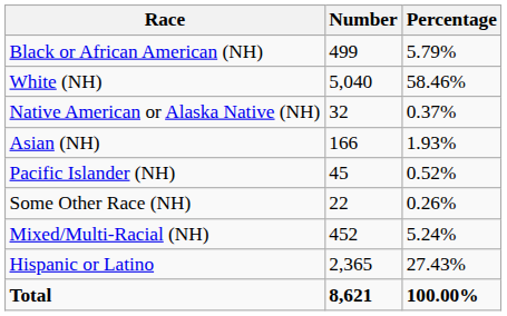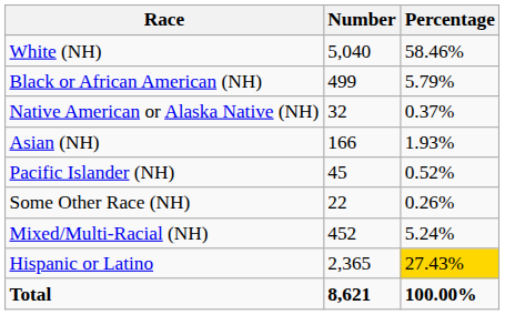 <table class="wikitable">
 <tr>
 <th>Race</th>
 <th>Number</th>
 <th>Percentage</th>
 </tr>
 <tr>
+<td><a href='#'>White</a> (NH)</td>
+<td>5,040</td>
+<td>58.46%</td>
+</tr>
+<tr>
 <td><a href='#'>Black or African American</a> (NH)</td>
 <td>499</td>
 <td>5.79%</td>
-</tr>
-<tr>
-<td><a href='#'>White</a> (NH)</td>
-<td>5,040</td>
-<td>58.46%</td>
 </tr>
 <tr>
 <td><a href='#'>Native American</a> or <a href='#'>Alaska Native</a> (NH)</td>
 <td>32</td>
 <td>0.37%</td>
 </tr>
 <tr>
 <td><a href='#'>Asian</a> (NH)</td>
 <td>166</td>
 <td>1.93%</td>
 </tr>
 <tr>
 <td><a href='#'>Pacific Islander</a> (NH)</td>
 <td>45</td>
 <td>0.52%</td>
 </tr>
 <tr>
 <td>Some Other Race (NH)</td>
 <td>22</td>
 <td>0.26%</td>
 </tr>
 <tr>
 <td><a href='#'>Mixed/Multi-Racial</a> (NH)</td>
 <td>452</td>
 <td>5.24%</td>
 </tr>
 <tr>
 <td><a href='#'>Hispanic or Latino</a></td>
 <td>2,365</td>
-<td>27.43%</td>
+<td style="background: gold;">27.43%</td>
 </tr>
 <tr>
 <td><strong>Total</strong></td>
 <td><strong>8,621</strong></td>
 <td><strong>100.00%</strong></td>
 </tr>
 </table>
